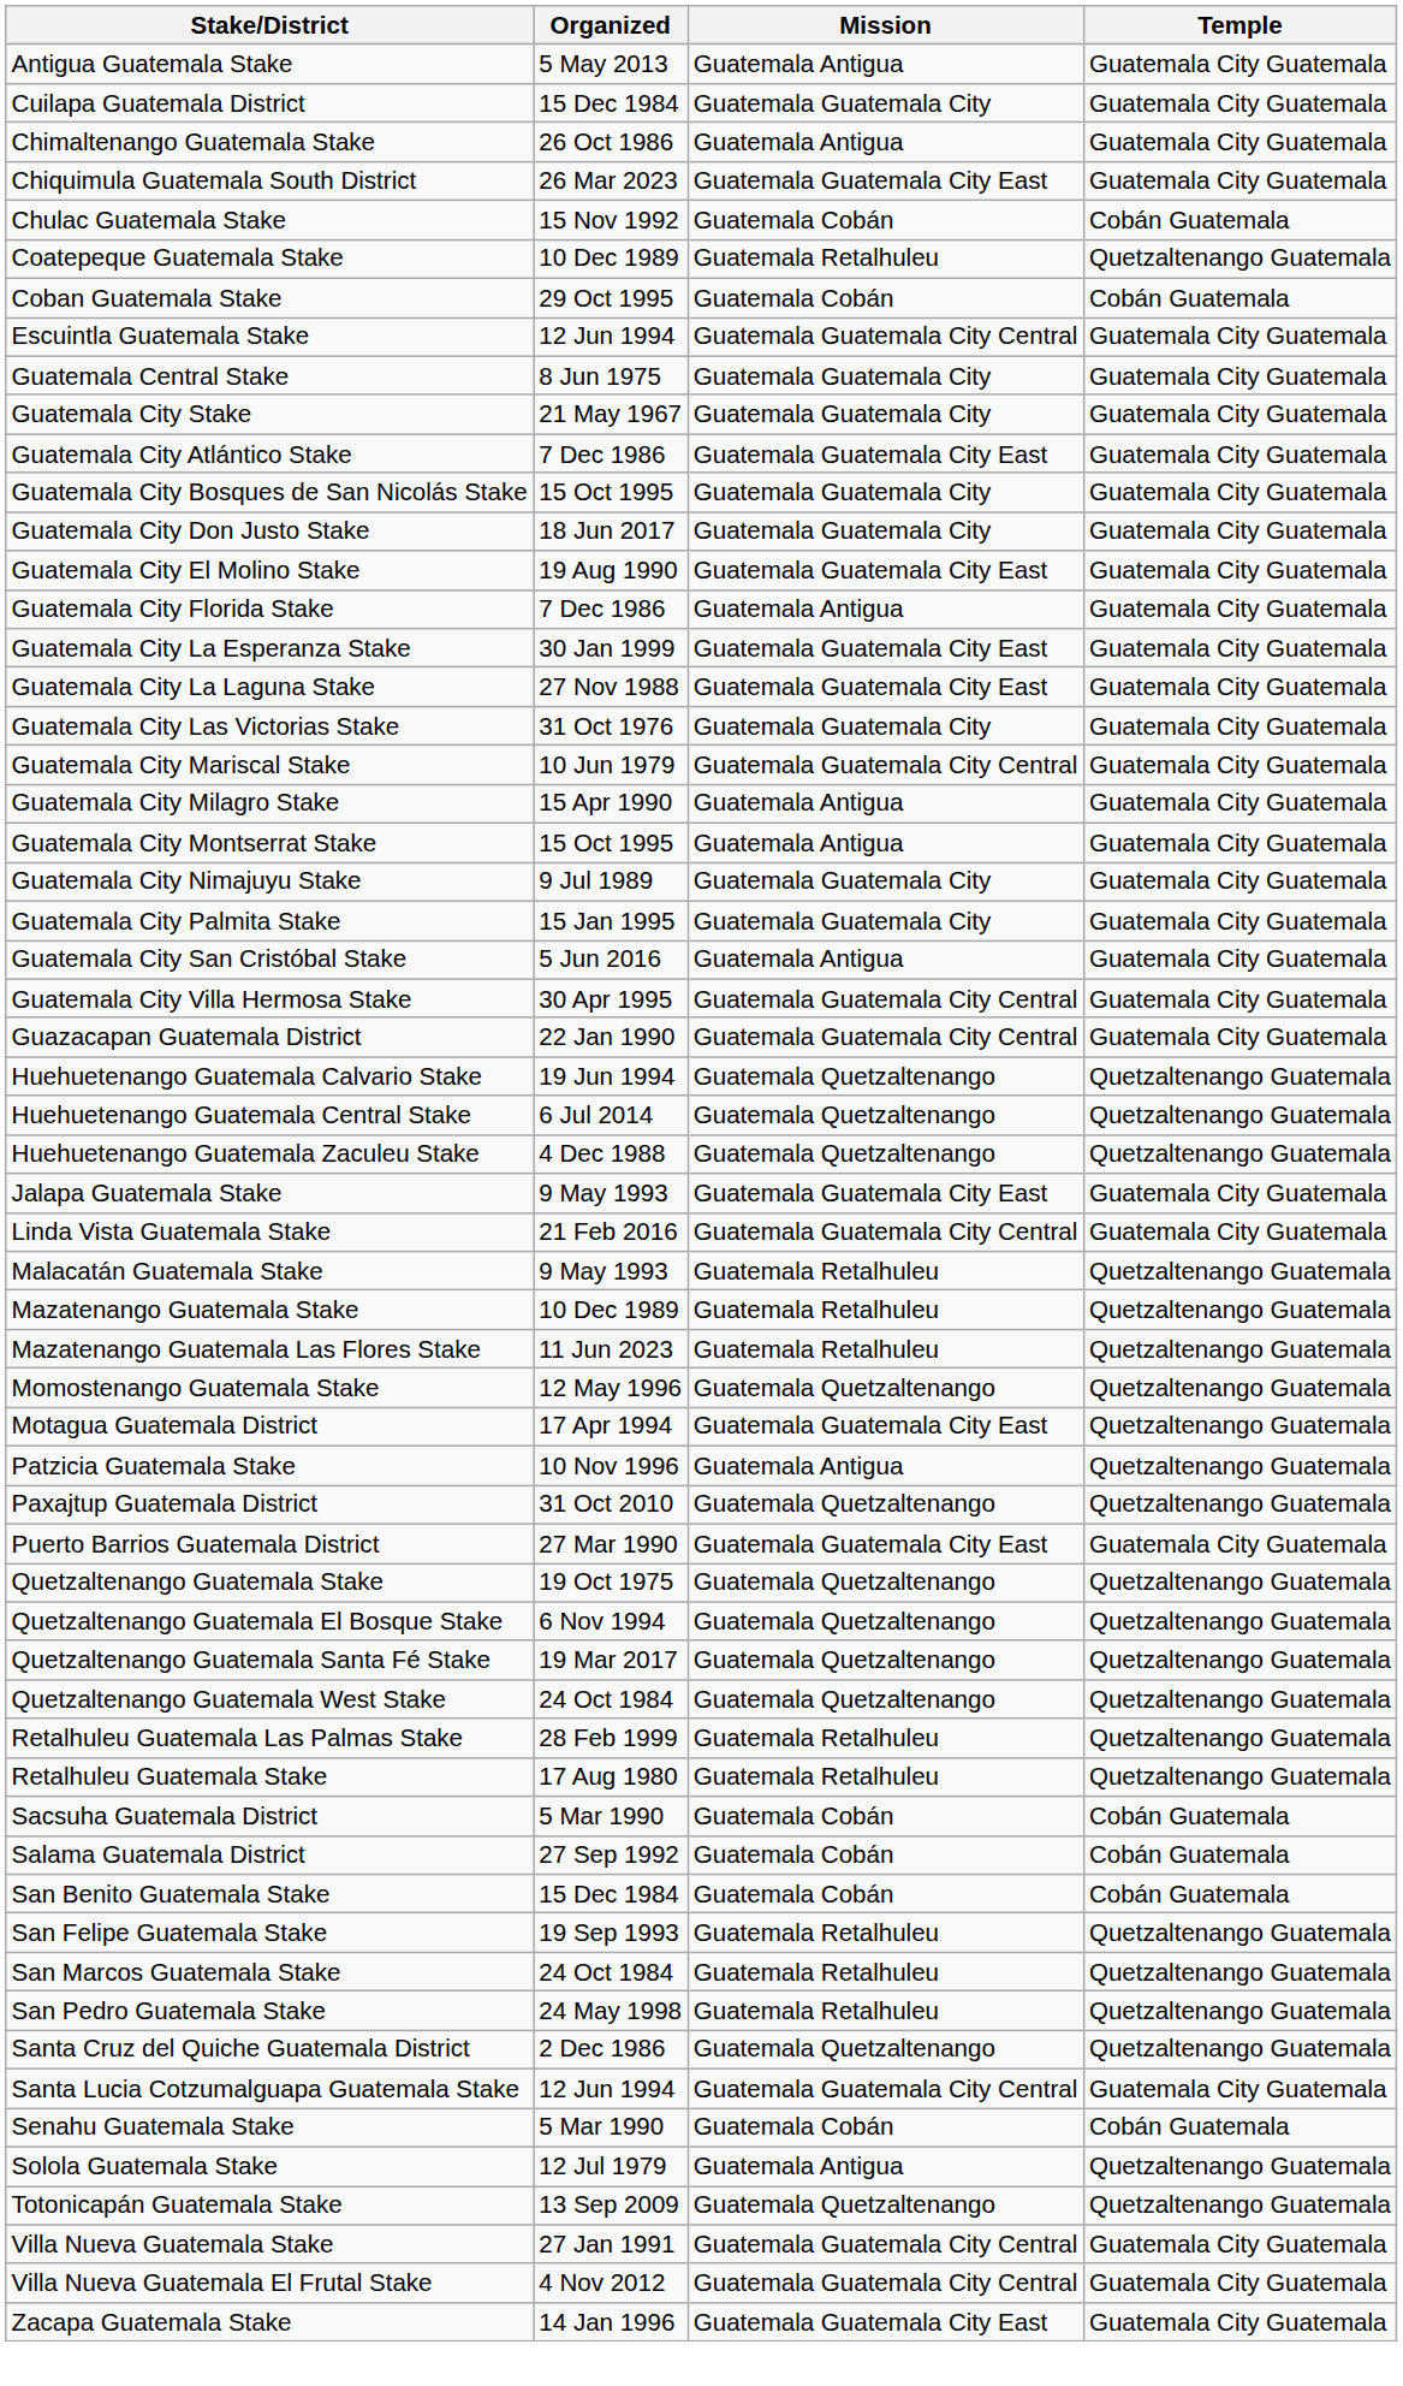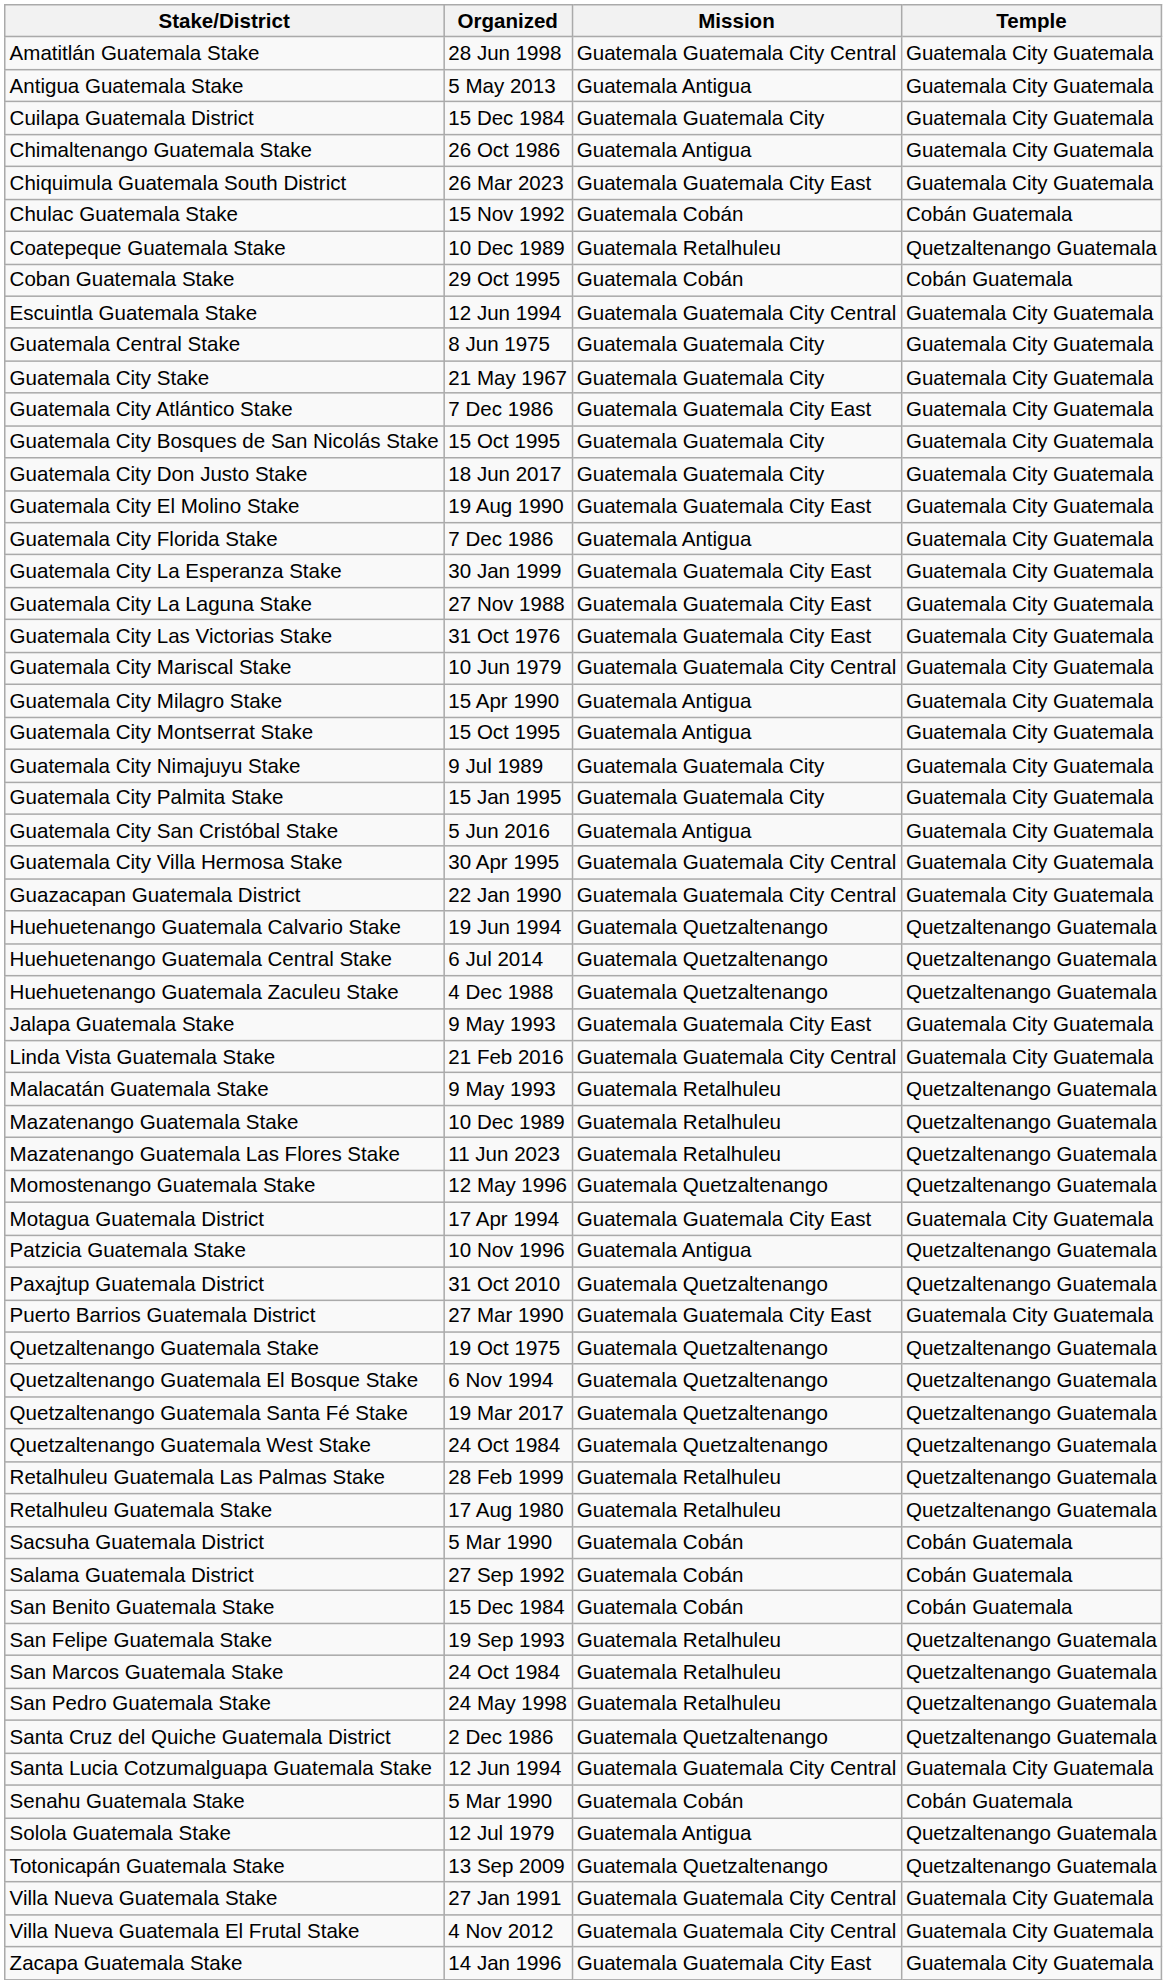 <table class="wikitable sortable mw-collapsible mw-collapsed" style="font-size:85%">
 <tr>
 <th>Stake/District</th>
 <th data-sort-type=date>Organized</th>
 <th>Mission</th>
 <th>Temple</th>
+</tr>
+<tr>
+<td>Amatitlán Guatemala Stake</td>
+<td>28 Jun 1998</td>
+<td>Guatemala Guatemala City Central</td>
+<td>Guatemala City Guatemala</td>
 </tr>
 <tr>
 <td>Antigua Guatemala Stake</td>
 <td>5 May 2013</td>
 <td>Guatemala Antigua</td>
 <td>Guatemala City Guatemala</td>
 </tr>
 <tr>
 <td>Cuilapa Guatemala District</td>
 <td>15 Dec 1984</td>
 <td>Guatemala Guatemala City</td>
 <td>Guatemala City Guatemala</td>
 </tr>
 <tr>
 <td>Chimaltenango Guatemala Stake</td>
 <td>26 Oct 1986</td>
 <td>Guatemala Antigua</td>
 <td>Guatemala City Guatemala</td>
 </tr>
 <tr>
 <td>Chiquimula Guatemala South District</td>
 <td>26 Mar 2023</td>
 <td>Guatemala Guatemala City East</td>
 <td>Guatemala City Guatemala</td>
 </tr>
 <tr>
 <td>Chulac Guatemala Stake</td>
 <td>15 Nov 1992</td>
 <td>Guatemala Cobán</td>
 <td>Cobán Guatemala</td>
 </tr>
 <tr>
 <td>Coatepeque Guatemala Stake</td>
 <td>10 Dec 1989</td>
 <td>Guatemala Retalhuleu</td>
 <td>Quetzaltenango Guatemala</td>
 </tr>
 <tr>
 <td>Coban Guatemala Stake</td>
 <td>29 Oct 1995</td>
 <td>Guatemala Cobán</td>
 <td>Cobán Guatemala</td>
 </tr>
 <tr>
 <td>Escuintla Guatemala Stake</td>
 <td>12 Jun 1994</td>
 <td>Guatemala Guatemala City Central</td>
 <td>Guatemala City Guatemala</td>
 </tr>
 <tr>
 <td>Guatemala Central Stake</td>
 <td>8 Jun 1975</td>
 <td>Guatemala Guatemala City</td>
 <td>Guatemala City Guatemala</td>
 </tr>
 <tr>
 <td>Guatemala City Stake</td>
 <td>21 May 1967</td>
 <td>Guatemala Guatemala City</td>
 <td>Guatemala City Guatemala</td>
 </tr>
 <tr>
 <td>Guatemala City Atlántico Stake</td>
 <td>7 Dec 1986</td>
 <td>Guatemala Guatemala City East</td>
 <td>Guatemala City Guatemala</td>
 </tr>
 <tr>
 <td>Guatemala City Bosques de San Nicolás Stake</td>
 <td>15 Oct 1995</td>
 <td>Guatemala Guatemala City</td>
 <td>Guatemala City Guatemala</td>
 </tr>
 <tr>
 <td>Guatemala City Don Justo Stake</td>
 <td>18 Jun 2017</td>
 <td>Guatemala Guatemala City</td>
 <td>Guatemala City Guatemala</td>
 </tr>
 <tr>
 <td>Guatemala City El Molino Stake</td>
 <td>19 Aug 1990</td>
 <td>Guatemala Guatemala City East</td>
 <td>Guatemala City Guatemala</td>
 </tr>
 <tr>
 <td>Guatemala City Florida Stake</td>
 <td>7 Dec 1986</td>
 <td>Guatemala Antigua</td>
 <td>Guatemala City Guatemala</td>
 </tr>
 <tr>
 <td>Guatemala City La Esperanza Stake</td>
 <td>30 Jan 1999</td>
 <td>Guatemala Guatemala City East</td>
 <td>Guatemala City Guatemala</td>
 </tr>
 <tr>
 <td>Guatemala City La Laguna Stake</td>
 <td>27 Nov 1988</td>
 <td>Guatemala Guatemala City East</td>
 <td>Guatemala City Guatemala</td>
 </tr>
 <tr>
 <td>Guatemala City Las Victorias Stake</td>
 <td>31 Oct 1976</td>
-<td>Guatemala Guatemala City</td>
+<td>Guatemala Guatemala City East</td>
 <td>Guatemala City Guatemala</td>
 </tr>
 <tr>
 <td>Guatemala City Mariscal Stake</td>
 <td>10 Jun 1979</td>
 <td>Guatemala Guatemala City Central</td>
 <td>Guatemala City Guatemala</td>
 </tr>
 <tr>
 <td>Guatemala City Milagro Stake</td>
 <td>15 Apr 1990</td>
 <td>Guatemala Antigua</td>
 <td>Guatemala City Guatemala</td>
 </tr>
 <tr>
 <td>Guatemala City Montserrat Stake</td>
 <td>15 Oct 1995</td>
 <td>Guatemala Antigua</td>
 <td>Guatemala City Guatemala</td>
 </tr>
 <tr>
 <td>Guatemala City Nimajuyu Stake</td>
 <td>9 Jul 1989</td>
 <td>Guatemala Guatemala City</td>
 <td>Guatemala City Guatemala</td>
 </tr>
 <tr>
 <td>Guatemala City Palmita Stake</td>
 <td>15 Jan 1995</td>
 <td>Guatemala Guatemala City</td>
 <td>Guatemala City Guatemala</td>
 </tr>
 <tr>
 <td>Guatemala City San Cristóbal Stake</td>
 <td>5 Jun 2016</td>
 <td>Guatemala Antigua</td>
 <td>Guatemala City Guatemala</td>
 </tr>
 <tr>
 <td>Guatemala City Villa Hermosa Stake</td>
 <td>30 Apr 1995</td>
 <td>Guatemala Guatemala City Central</td>
 <td>Guatemala City Guatemala</td>
 </tr>
 <tr>
 <td>Guazacapan Guatemala District</td>
 <td>22 Jan 1990</td>
 <td>Guatemala Guatemala City Central</td>
 <td>Guatemala City Guatemala</td>
 </tr>
 <tr>
 <td>Huehuetenango Guatemala Calvario Stake</td>
 <td>19 Jun 1994</td>
 <td>Guatemala Quetzaltenango</td>
 <td>Quetzaltenango Guatemala</td>
 </tr>
 <tr>
 <td>Huehuetenango Guatemala Central Stake</td>
 <td>6 Jul 2014</td>
 <td>Guatemala Quetzaltenango</td>
 <td>Quetzaltenango Guatemala</td>
 </tr>
 <tr>
 <td>Huehuetenango Guatemala Zaculeu Stake</td>
 <td>4 Dec 1988</td>
 <td>Guatemala Quetzaltenango</td>
 <td>Quetzaltenango Guatemala</td>
 </tr>
 <tr>
 <td>Jalapa Guatemala Stake</td>
 <td>9 May 1993</td>
 <td>Guatemala Guatemala City East</td>
 <td>Guatemala City Guatemala</td>
 </tr>
 <tr>
 <td>Linda Vista Guatemala Stake</td>
 <td>21 Feb 2016</td>
 <td>Guatemala Guatemala City Central</td>
 <td>Guatemala City Guatemala</td>
 </tr>
 <tr>
 <td>Malacatán Guatemala Stake</td>
 <td>9 May 1993</td>
 <td>Guatemala Retalhuleu</td>
 <td>Quetzaltenango Guatemala</td>
 </tr>
 <tr>
 <td>Mazatenango Guatemala Stake</td>
 <td>10 Dec 1989</td>
 <td>Guatemala Retalhuleu</td>
 <td>Quetzaltenango Guatemala</td>
 </tr>
 <tr>
 <td>Mazatenango Guatemala Las Flores Stake</td>
 <td>11 Jun 2023</td>
 <td>Guatemala Retalhuleu</td>
 <td>Quetzaltenango Guatemala</td>
 </tr>
 <tr>
 <td>Momostenango Guatemala Stake</td>
 <td>12 May 1996</td>
 <td>Guatemala Quetzaltenango</td>
 <td>Quetzaltenango Guatemala</td>
 </tr>
 <tr>
 <td>Motagua Guatemala District</td>
 <td>17 Apr 1994</td>
 <td>Guatemala Guatemala City East</td>
-<td>Quetzaltenango Guatemala</td>
+<td>Guatemala City Guatemala</td>
 </tr>
 <tr>
 <td>Patzicia Guatemala Stake</td>
 <td>10 Nov 1996</td>
 <td>Guatemala Antigua</td>
 <td>Quetzaltenango Guatemala</td>
 </tr>
 <tr>
 <td>Paxajtup Guatemala District</td>
 <td>31 Oct 2010</td>
 <td>Guatemala Quetzaltenango</td>
 <td>Quetzaltenango Guatemala</td>
 </tr>
 <tr>
 <td>Puerto Barrios Guatemala District</td>
 <td>27 Mar 1990</td>
 <td>Guatemala Guatemala City East</td>
 <td>Guatemala City Guatemala</td>
 </tr>
 <tr>
 <td>Quetzaltenango Guatemala Stake</td>
 <td>19 Oct 1975</td>
 <td>Guatemala Quetzaltenango</td>
 <td>Quetzaltenango Guatemala</td>
 </tr>
 <tr>
 <td>Quetzaltenango Guatemala El Bosque Stake</td>
 <td>6 Nov 1994</td>
 <td>Guatemala Quetzaltenango</td>
 <td>Quetzaltenango Guatemala</td>
 </tr>
 <tr>
 <td>Quetzaltenango Guatemala Santa Fé Stake</td>
 <td>19 Mar 2017</td>
 <td>Guatemala Quetzaltenango</td>
 <td>Quetzaltenango Guatemala</td>
 </tr>
 <tr>
 <td>Quetzaltenango Guatemala West Stake</td>
 <td>24 Oct 1984</td>
 <td>Guatemala Quetzaltenango</td>
 <td>Quetzaltenango Guatemala</td>
 </tr>
 <tr>
 <td>Retalhuleu Guatemala Las Palmas Stake</td>
 <td>28 Feb 1999</td>
 <td>Guatemala Retalhuleu</td>
 <td>Quetzaltenango Guatemala</td>
 </tr>
 <tr>
 <td>Retalhuleu Guatemala Stake</td>
 <td>17 Aug 1980</td>
 <td>Guatemala Retalhuleu</td>
 <td>Quetzaltenango Guatemala</td>
 </tr>
 <tr>
 <td>Sacsuha Guatemala District</td>
 <td>5 Mar 1990</td>
 <td>Guatemala Cobán</td>
 <td>Cobán Guatemala</td>
 </tr>
 <tr>
 <td>Salama Guatemala District</td>
 <td>27 Sep 1992</td>
 <td>Guatemala Cobán</td>
 <td>Cobán Guatemala</td>
 </tr>
 <tr>
 <td>San Benito Guatemala Stake</td>
 <td>15 Dec 1984</td>
 <td>Guatemala Cobán</td>
 <td>Cobán Guatemala</td>
 </tr>
 <tr>
 <td>San Felipe Guatemala Stake</td>
 <td>19 Sep 1993</td>
 <td>Guatemala Retalhuleu</td>
 <td>Quetzaltenango Guatemala</td>
 </tr>
 <tr>
 <td>San Marcos Guatemala Stake</td>
 <td>24 Oct 1984</td>
 <td>Guatemala Retalhuleu</td>
 <td>Quetzaltenango Guatemala</td>
 </tr>
 <tr>
 <td>San Pedro Guatemala Stake</td>
 <td>24 May 1998</td>
 <td>Guatemala Retalhuleu</td>
 <td>Quetzaltenango Guatemala</td>
 </tr>
 <tr>
 <td>Santa Cruz del Quiche Guatemala District</td>
 <td>2 Dec 1986</td>
 <td>Guatemala Quetzaltenango</td>
 <td>Quetzaltenango Guatemala</td>
 </tr>
 <tr>
 <td>Santa Lucia Cotzumalguapa Guatemala Stake</td>
 <td>12 Jun 1994</td>
 <td>Guatemala Guatemala City Central</td>
 <td>Guatemala City Guatemala</td>
 </tr>
 <tr>
 <td>Senahu Guatemala Stake</td>
 <td>5 Mar 1990</td>
 <td>Guatemala Cobán</td>
 <td>Cobán Guatemala</td>
 </tr>
 <tr>
 <td>Solola Guatemala Stake</td>
 <td>12 Jul 1979</td>
 <td>Guatemala Antigua</td>
 <td>Quetzaltenango Guatemala</td>
 </tr>
 <tr>
 <td>Totonicapán Guatemala Stake</td>
 <td>13 Sep 2009</td>
 <td>Guatemala Quetzaltenango</td>
 <td>Quetzaltenango Guatemala</td>
 </tr>
 <tr>
 <td>Villa Nueva Guatemala Stake</td>
 <td>27 Jan 1991</td>
 <td>Guatemala Guatemala City Central</td>
 <td>Guatemala City Guatemala</td>
 </tr>
 <tr>
 <td>Villa Nueva Guatemala El Frutal Stake</td>
 <td>4 Nov 2012</td>
 <td>Guatemala Guatemala City Central</td>
 <td>Guatemala City Guatemala</td>
 </tr>
 <tr>
 <td>Zacapa Guatemala Stake</td>
 <td>14 Jan 1996</td>
 <td>Guatemala Guatemala City East</td>
 <td>Guatemala City Guatemala</td>
 </tr>
 </table>
